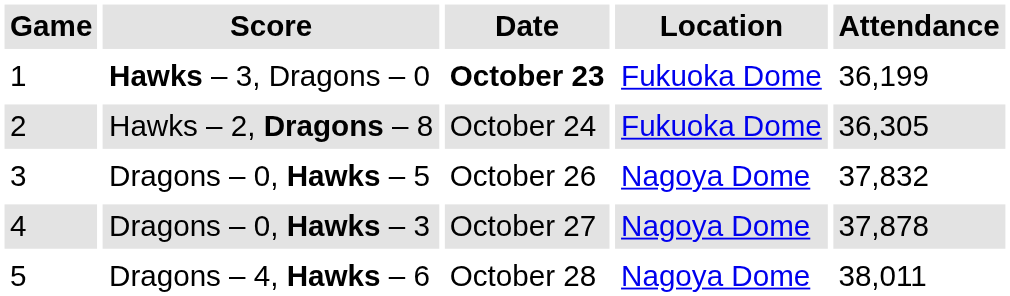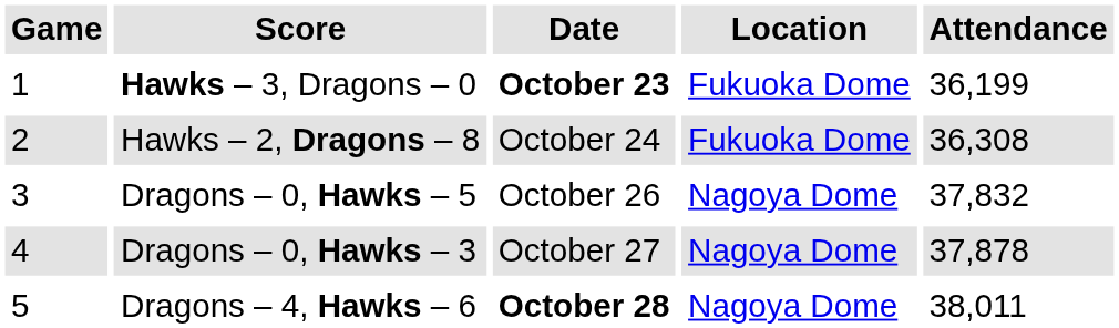 <table border="0" cellspacing="3" cellpadding="3">
 <tr style="background: #e3e3e3;">
 <th>Game</th>
 <th>Score</th>
 <th>Date</th>
 <th>Location</th>
 <th>Attendance</th>
 </tr>
 <tr>
 <td>1</td>
 <td><strong>Hawks</strong> – 3, Dragons – 0</td>
 <td><strong>October 23</strong></td>
 <td><a href='#'>Fukuoka Dome</a></td>
 <td>36,199</td>
 </tr>
 <tr style="background: #e3e3e3;">
 <td>2</td>
 <td>Hawks – 2, <strong>Dragons</strong> – 8</td>
 <td>October 24</td>
 <td><a href='#'>Fukuoka Dome</a></td>
-<td>36,305</td>
+<td>36,308</td>
 </tr>
 <tr>
 <td>3</td>
 <td>Dragons – 0, <strong>Hawks</strong> – 5</td>
 <td>October 26</td>
 <td><a href='#'>Nagoya Dome</a></td>
 <td>37,832</td>
 </tr>
 <tr style="background: #e3e3e3;">
 <td>4</td>
 <td>Dragons – 0, <strong>Hawks</strong> – 3</td>
 <td>October 27</td>
 <td><a href='#'>Nagoya Dome</a></td>
 <td>37,878</td>
 </tr>
 <tr>
 <td>5</td>
 <td>Dragons – 4, <strong>Hawks</strong> – 6</td>
-<td>October 28</td>
+<td><strong>October 28</strong></td>
 <td><a href='#'>Nagoya Dome</a></td>
 <td>38,011</td>
 </tr>
 </table>
